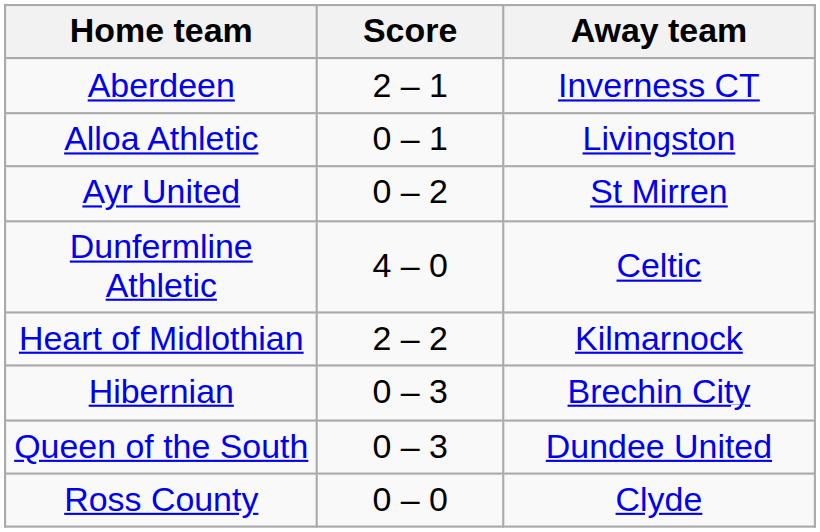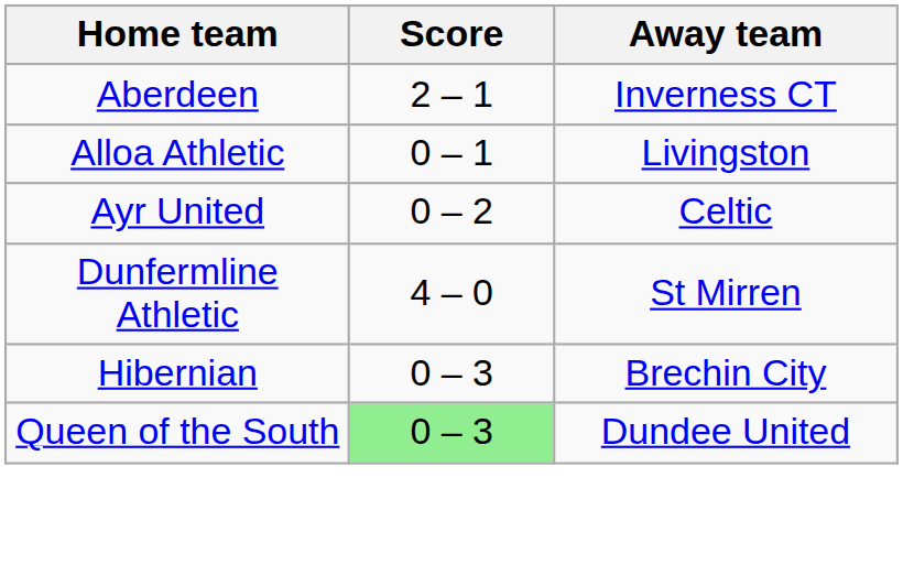 <table class="wikitable" style="text-align: center">
 <tr>
 <th width=140>Home team</th>
 <th width=80>Score</th>
 <th width=140>Away team</th>
 </tr>
 <tr>
 <td><a href='#'>Aberdeen</a></td>
 <td>2 – 1</td>
 <td><a href='#'>Inverness CT</a></td>
 </tr>
 <tr>
 <td><a href='#'>Alloa Athletic</a></td>
 <td>0 – 1</td>
 <td><a href='#'>Livingston</a></td>
 </tr>
 <tr>
 <td><a href='#'>Ayr United</a></td>
 <td>0 – 2</td>
-<td><a href='#'>St Mirren</a></td>
+<td><a href='#'>Celtic</a></td>
 </tr>
 <tr>
 <td><a href='#'>Dunfermline Athletic</a></td>
 <td>4 – 0</td>
-<td><a href='#'>Celtic</a></td>
-</tr>
-<tr>
-<td><a href='#'>Heart of Midlothian</a></td>
-<td>2 – 2</td>
-<td><a href='#'>Kilmarnock</a></td>
+<td><a href='#'>St Mirren</a></td>
 </tr>
 <tr>
 <td><a href='#'>Hibernian</a></td>
 <td>0 – 3</td>
 <td><a href='#'>Brechin City</a></td>
 </tr>
 <tr>
 <td><a href='#'>Queen of the South</a></td>
-<td>0 – 3</td>
+<td style="background: lightgreen;">0 – 3</td>
 <td><a href='#'>Dundee United</a></td>
 </tr>
-<tr>
-<td><a href='#'>Ross County</a></td>
-<td>0 – 0</td>
-<td><a href='#'>Clyde</a></td>
-</tr>
 </table>
